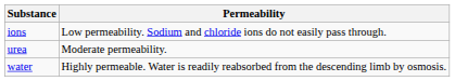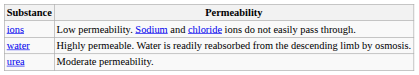 <table class="wikitable">
 <tr>
 <th>Substance</th>
 <th>Permeability</th>
 </tr>
 <tr>
 <td><a href='#'>ions</a></td>
 <td>Low permeability. <a href='#'>Sodium</a> and <a href='#'>chloride</a> ions do not easily pass through.</td>
 </tr>
 <tr>
+<td><a href='#'>water</a></td>
+<td>Highly permeable. Water is readily reabsorbed from the descending limb by osmosis.</td>
+</tr>
+<tr>
 <td><a href='#'>urea</a></td>
 <td>Moderate permeability.</td>
 </tr>
-<tr>
-<td><a href='#'>water</a></td>
-<td>Highly permeable. Water is readily reabsorbed from the descending limb by osmosis.</td>
-</tr>
 </table>
